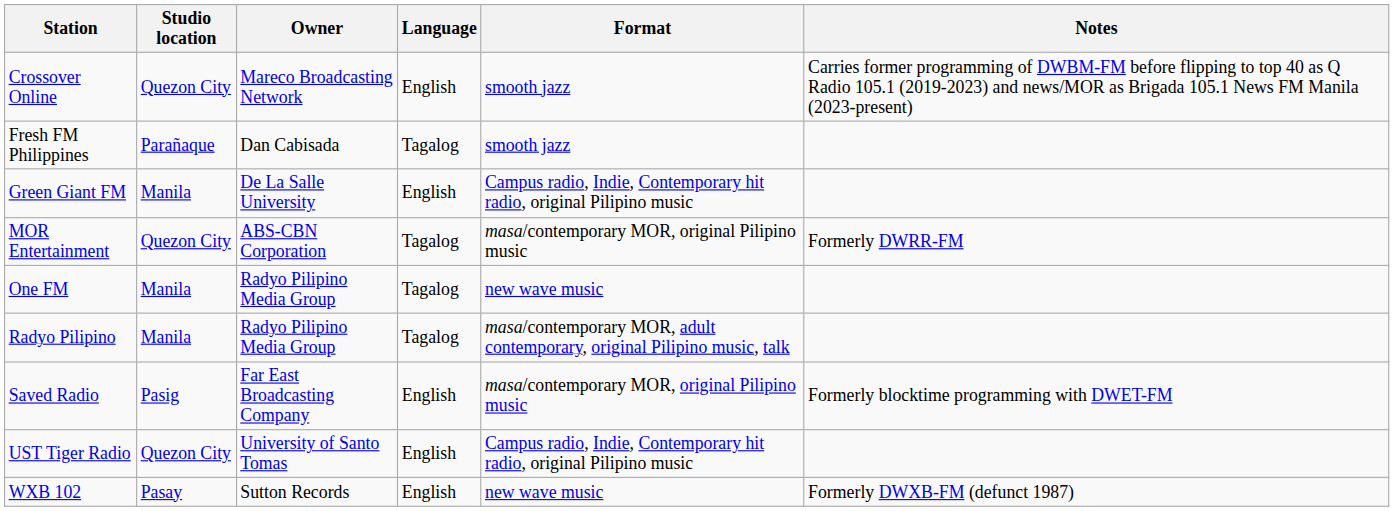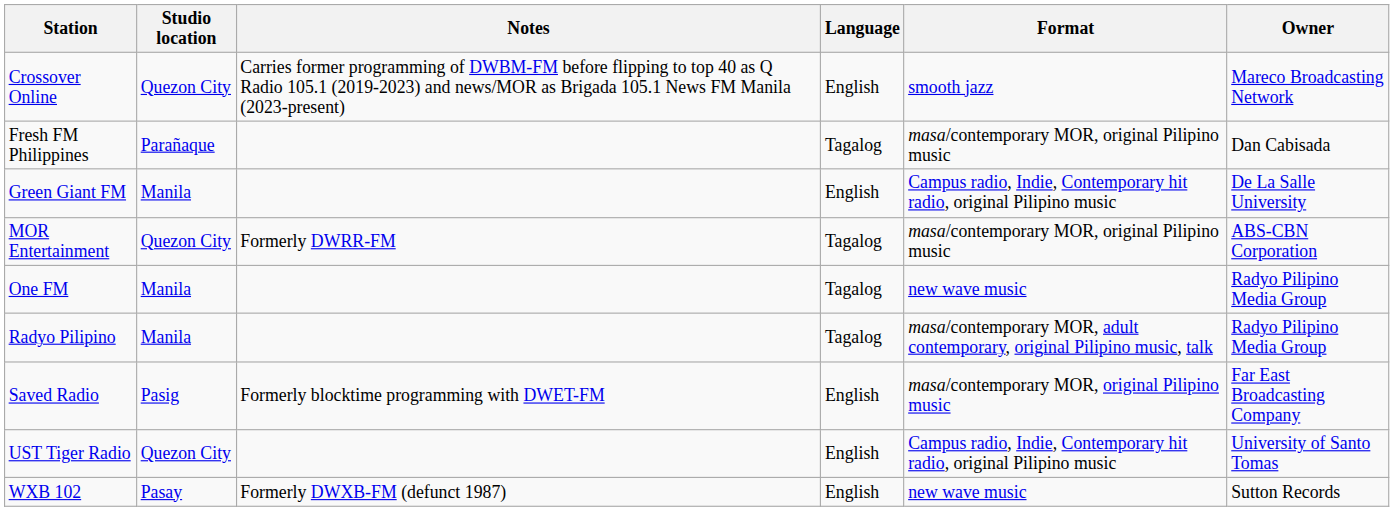 <table class="wikitable sortable">
 <tr>
 <th>Station</th>
 <th>Studio location</th>
-<th>Owner</th>
+<th>Notes</th>
 <th>Language</th>
 <th>Format</th>
-<th>Notes</th>
+<th>Owner</th>
 </tr>
 <tr>
 <td><a href='#'>Crossover Online</a></td>
 <td><a href='#'>Quezon City</a></td>
-<td><a href='#'>Mareco Broadcasting Network</a></td>
+<td>Carries former programming of <a href='#'>DWBM-FM</a> before flipping to top 40 as Q Radio 105.1 (2019-2023) and news/MOR as Brigada 105.1 News FM Manila (2023-present)</td>
 <td>English</td>
 <td><a href='#'>smooth jazz</a></td>
-<td>Carries former programming of <a href='#'>DWBM-FM</a> before flipping to top 40 as Q Radio 105.1 (2019-2023) and news/MOR as Brigada 105.1 News FM Manila (2023-present)</td>
+<td><a href='#'>Mareco Broadcasting Network</a></td>
 </tr>
 <tr>
 <td>Fresh FM Philippines</td>
 <td><a href='#'>Parañaque</a></td>
+<td></td>
+<td>Tagalog</td>
+<td><em>masa</em>/contemporary MOR, original Pilipino music</td>
 <td>Dan Cabisada</td>
-<td>Tagalog</td>
-<td><a href='#'>smooth jazz</a></td>
-<td></td>
 </tr>
 <tr>
 <td><a href='#'>Green Giant FM</a></td>
 <td><a href='#'>Manila</a></td>
-<td><a href='#'>De La Salle University</a> </td>
+<td></td>
 <td>English</td>
 <td><a href='#'>Campus radio</a>, <a href='#'>Indie</a>, <a href='#'>Contemporary hit radio</a>, original Pilipino music</td>
-<td></td>
+<td><a href='#'>De La Salle University</a> </td>
 </tr>
 <tr>
 <td><a href='#'>MOR Entertainment</a></td>
 <td><a href='#'>Quezon City</a></td>
-<td><a href='#'>ABS-CBN Corporation</a></td>
+<td>Formerly <a href='#'>DWRR-FM</a></td>
 <td>Tagalog</td>
 <td><em>masa</em>/contemporary MOR, original Pilipino music</td>
-<td>Formerly <a href='#'>DWRR-FM</a></td>
+<td><a href='#'>ABS-CBN Corporation</a></td>
 </tr>
 <tr>
 <td><a href='#'>One FM</a></td>
 <td><a href='#'>Manila</a></td>
-<td><a href='#'>Radyo Pilipino Media Group</a></td>
+<td></td>
 <td>Tagalog</td>
 <td><a href='#'>new wave music</a></td>
-<td></td>
+<td><a href='#'>Radyo Pilipino Media Group</a></td>
 </tr>
 <tr>
 <td><a href='#'>Radyo Pilipino</a></td>
 <td><a href='#'>Manila</a></td>
-<td><a href='#'>Radyo Pilipino Media Group</a></td>
+<td></td>
 <td>Tagalog</td>
 <td><em>masa</em>/contemporary MOR, <a href='#'>adult contemporary</a>, <a href='#'>original Pilipino music</a>, <a href='#'>talk</a></td>
-<td></td>
+<td><a href='#'>Radyo Pilipino Media Group</a></td>
 </tr>
 <tr>
 <td><a href='#'>Saved Radio</a></td>
 <td><a href='#'>Pasig</a></td>
-<td><a href='#'>Far East Broadcasting Company</a></td>
+<td>Formerly blocktime programming with <a href='#'>DWET-FM</a></td>
 <td>English</td>
 <td><em>masa</em>/contemporary MOR, <a href='#'>original Pilipino music</a></td>
-<td>Formerly blocktime programming with <a href='#'>DWET-FM</a></td>
+<td><a href='#'>Far East Broadcasting Company</a></td>
 </tr>
 <tr>
 <td><a href='#'>UST Tiger Radio</a></td>
 <td><a href='#'>Quezon City</a></td>
-<td><a href='#'>University of Santo Tomas</a> </td>
+<td></td>
 <td>English</td>
 <td><a href='#'>Campus radio</a>, <a href='#'>Indie</a>, <a href='#'>Contemporary hit radio</a>, original Pilipino music</td>
-<td></td>
+<td><a href='#'>University of Santo Tomas</a> </td>
 </tr>
 <tr>
 <td><a href='#'>WXB 102</a></td>
 <td><a href='#'>Pasay</a></td>
-<td>Sutton Records</td>
+<td>Formerly <a href='#'>DWXB-FM</a> (defunct 1987)</td>
 <td>English</td>
 <td><a href='#'>new wave music</a></td>
-<td>Formerly <a href='#'>DWXB-FM</a> (defunct 1987)</td>
+<td>Sutton Records</td>
 </tr>
 </table>
